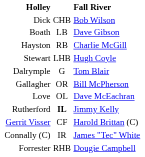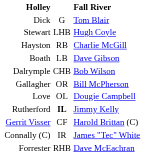 <table Border=0 Align=center style=Font-size:90%>
 <tr>
 <td align=right><strong> Holley</strong></td>
 <td align=center></td>
 <td><strong>Fall River</strong></td>
 </tr>
 <tr>
 <td align=right>Dick</td>
-<td align=center>CHB</td>
-<td><a href='#'>Bob Wilson</a></td>
+<td align=center>G</td>
+<td><a href='#'>Tom Blair</a></td>
+</tr>
+<tr>
+<td align=right>Stewart</td>
+<td align=center>LHB</td>
+<td><a href='#'>Hugh Coyle</a></td>
+</tr>
+<tr>
+<td align=right>Hayston</td>
+<td align=center>RB</td>
+<td><a href='#'>Charlie McGill</a></td>
 </tr>
 <tr>
 <td align=right>Boath</td>
 <td align=center>LB</td>
 <td><a href='#'>Dave Gibson</a></td>
 </tr>
 <tr>
-<td align=right>Hayston</td>
-<td align=center>RB</td>
-<td><a href='#'>Charlie McGill</a></td>
-</tr>
-<tr>
-<td align=right>Stewart</td>
-<td align=center>LHB</td>
-<td><a href='#'>Hugh Coyle</a></td>
-</tr>
-<tr>
 <td align=right>Dalrymple</td>
-<td align=center>G</td>
-<td><a href='#'>Tom Blair</a></td>
+<td align=center>CHB</td>
+<td><a href='#'>Bob Wilson</a></td>
 </tr>
 <tr>
 <td align=right>Gallagher</td>
 <td align=center>OR</td>
 <td><a href='#'>Bill McPherson</a></td>
 </tr>
 <tr>
 <td align=right>Love</td>
 <td align=center>OL</td>
-<td><a href='#'>Dave McEachran</a></td>
+<td><a href='#'>Dougie Campbell</a></td>
 </tr>
 <tr>
 <td align=right>Rutherford</td>
 <td align=center><strong>IL</strong></td>
 <td><a href='#'>Jimmy Kelly</a></td>
 </tr>
 <tr>
 <td align=right><a href='#'>Gerrit Visser</a></td>
 <td align=center>CF</td>
 <td><a href='#'>Harold Brittan</a> (C)</td>
 </tr>
 <tr>
 <td align=right>Connally (C)</td>
 <td align=center>IR</td>
 <td><a href='#'>James "Tec" White</a></td>
 </tr>
 <tr>
 <td align=right>Forrester</td>
 <td align=center>RHB</td>
-<td><a href='#'>Dougie Campbell</a></td>
+<td><a href='#'>Dave McEachran</a></td>
 </tr>
 </table>
